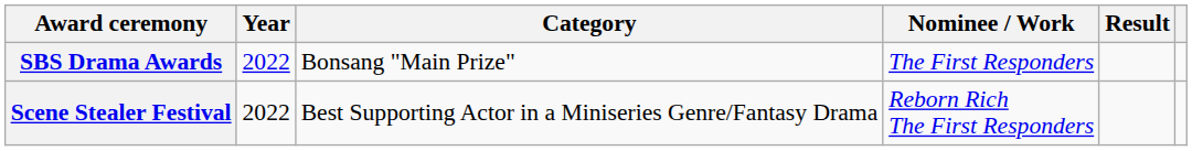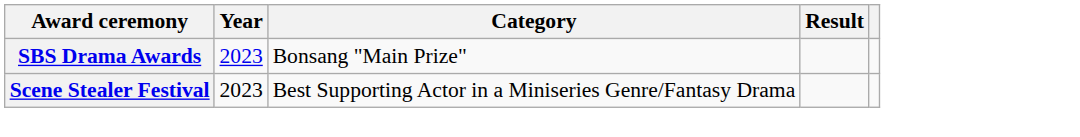 <table class="wikitable plainrowheaders sortable">
 <tr>
 <th scope="col">Award ceremony</th>
 <th scope="col">Year</th>
 <th scope="col">Category</th>
-<th scope="col">Nominee / Work</th>
 <th scope="col">Result</th>
 <th scope="col" class="unsortable"></th>
 </tr>
 <tr>
 <th scope="row"><a href='#'>SBS Drama Awards</a></th>
-<td><a href='#'>2022</a></td>
+<td><a href='#'>2023</a></td>
 <td>Bonsang "Main Prize"</td>
-<td><em><a href='#'>The First Responders</a></em></td>
 <td></td>
 <td></td>
 </tr>
 <tr>
 <th scope="row"><a href='#'>Scene Stealer Festival</a></th>
-<td>2022</td>
+<td>2023</td>
 <td>Best Supporting Actor in a Miniseries Genre/Fantasy Drama</td>
-<td><em><a href='#'>Reborn Rich</a></em><br><em><a href='#'>The First Responders</a></em></td>
 <td></td>
 <td></td>
 </tr>
 </table>
